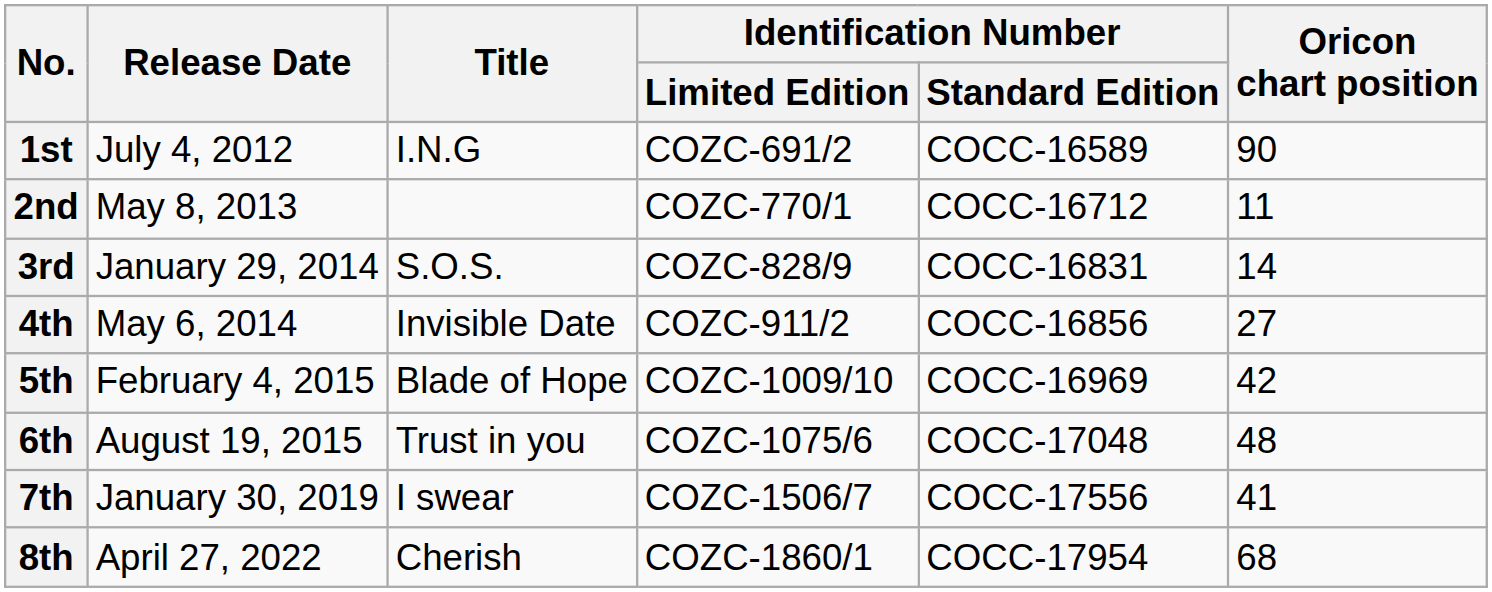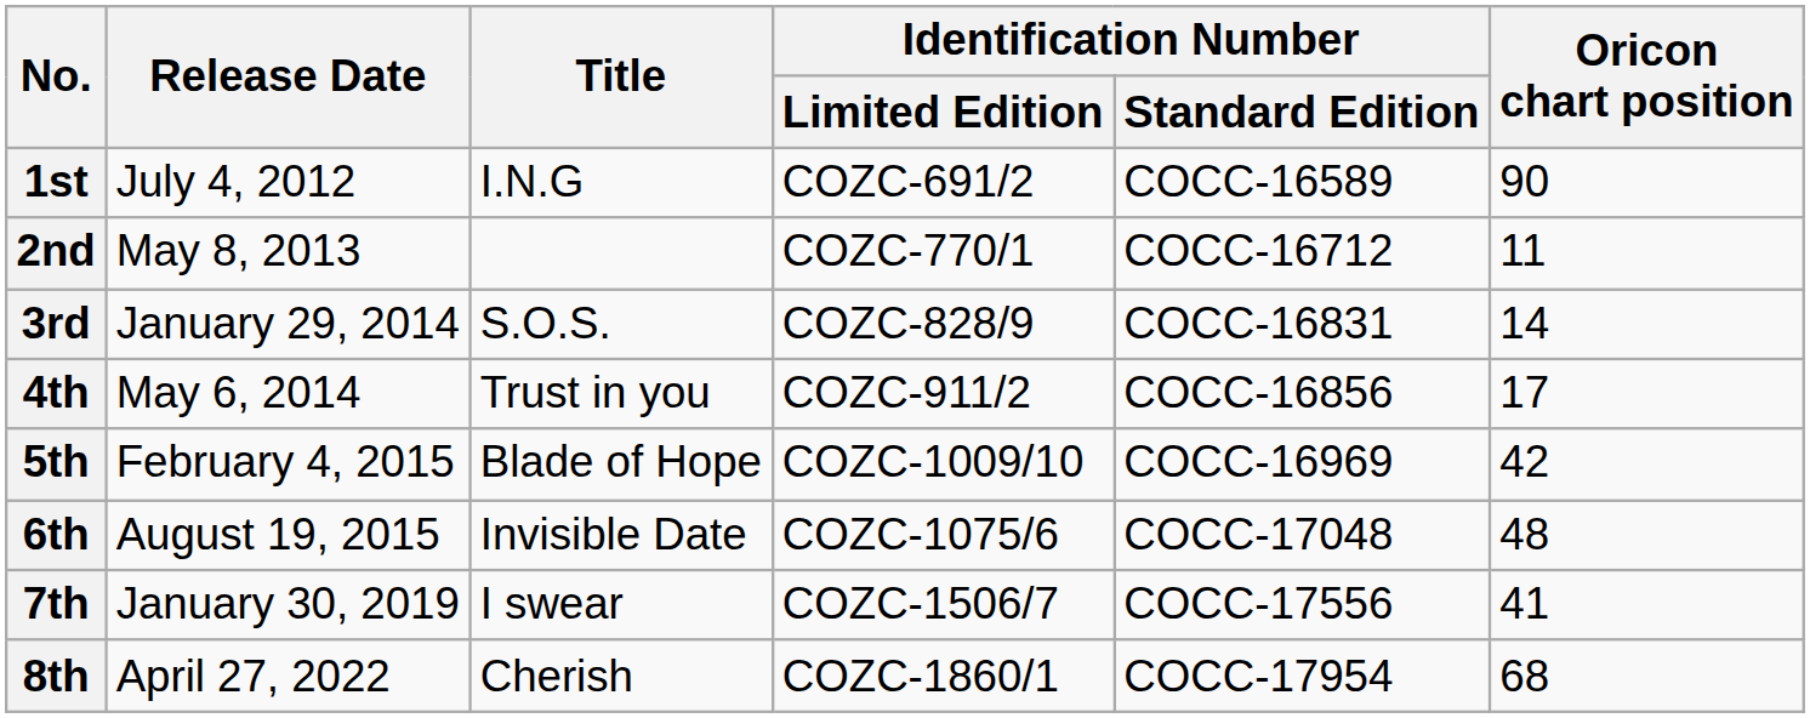 <table class="wikitable">
 <tr>
 <th rowspan="2">No.</th>
 <th rowspan="2">Release Date</th>
 <th rowspan="2">Title</th>
 <th colspan="2">Identification Number</th>
 <th rowspan="2">Oricon <br> chart position</th>
 </tr>
 <tr>
 <th>Limited Edition</th>
 <th>Standard Edition</th>
 </tr>
 <tr>
 <th>1st</th>
 <td>July 4, 2012</td>
 <td>I.N.G</td>
 <td>COZC-691/2</td>
 <td>COCC-16589</td>
 <td>90</td>
 </tr>
 <tr>
 <th>2nd</th>
 <td>May 8, 2013</td>
 <td></td>
 <td>COZC-770/1</td>
 <td>COCC-16712</td>
 <td>11</td>
 </tr>
 <tr>
 <th>3rd</th>
 <td>January 29, 2014</td>
 <td>S.O.S.</td>
 <td>COZC-828/9</td>
 <td>COCC-16831</td>
 <td>14</td>
 </tr>
 <tr>
 <th>4th</th>
 <td>May 6, 2014</td>
-<td>Invisible Date</td>
+<td>Trust in you</td>
 <td>COZC-911/2</td>
 <td>COCC-16856</td>
-<td>27</td>
+<td>17</td>
 </tr>
 <tr>
 <th>5th</th>
 <td>February 4, 2015</td>
 <td>Blade of Hope</td>
 <td>COZC-1009/10</td>
 <td>COCC-16969</td>
 <td>42</td>
 </tr>
 <tr>
 <th>6th</th>
 <td>August 19, 2015</td>
-<td>Trust in you</td>
+<td>Invisible Date</td>
 <td>COZC-1075/6</td>
 <td>COCC-17048</td>
 <td>48</td>
 </tr>
 <tr>
 <th>7th</th>
 <td>January 30, 2019</td>
 <td>I swear</td>
 <td>COZC-1506/7</td>
 <td>COCC-17556</td>
 <td>41</td>
 </tr>
 <tr>
 <th>8th</th>
 <td>April 27, 2022</td>
 <td>Cherish</td>
 <td>COZC-1860/1</td>
 <td>COCC-17954</td>
 <td>68</td>
 </tr>
 </table>
